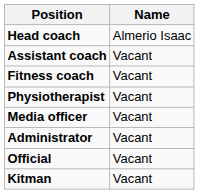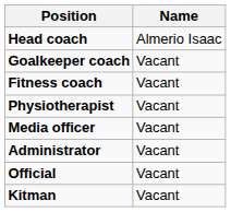 <table class="wikitable">
 <tr>
 <th>Position</th>
 <th>Name</th>
 </tr>
 <tr>
 <td><strong>Head coach</strong></td>
 <td> Almerio Isaac</td>
 </tr>
 <tr>
-<td><strong>Assistant coach</strong></td>
+<td><strong>Goalkeeper coach</strong></td>
 <td> Vacant</td>
 </tr>
 <tr>
 <td><strong>Fitness coach</strong></td>
 <td> Vacant</td>
 </tr>
 <tr>
 <td><strong>Physiotherapist</strong></td>
 <td> Vacant</td>
 </tr>
 <tr>
 <td><strong>Media officer</strong></td>
 <td> Vacant</td>
 </tr>
 <tr>
 <td><strong>Administrator</strong></td>
 <td> Vacant</td>
 </tr>
 <tr>
 <td><strong>Official</strong></td>
 <td> Vacant</td>
 </tr>
 <tr>
 <td><strong>Kitman</strong></td>
 <td> Vacant</td>
 </tr>
 </table>
